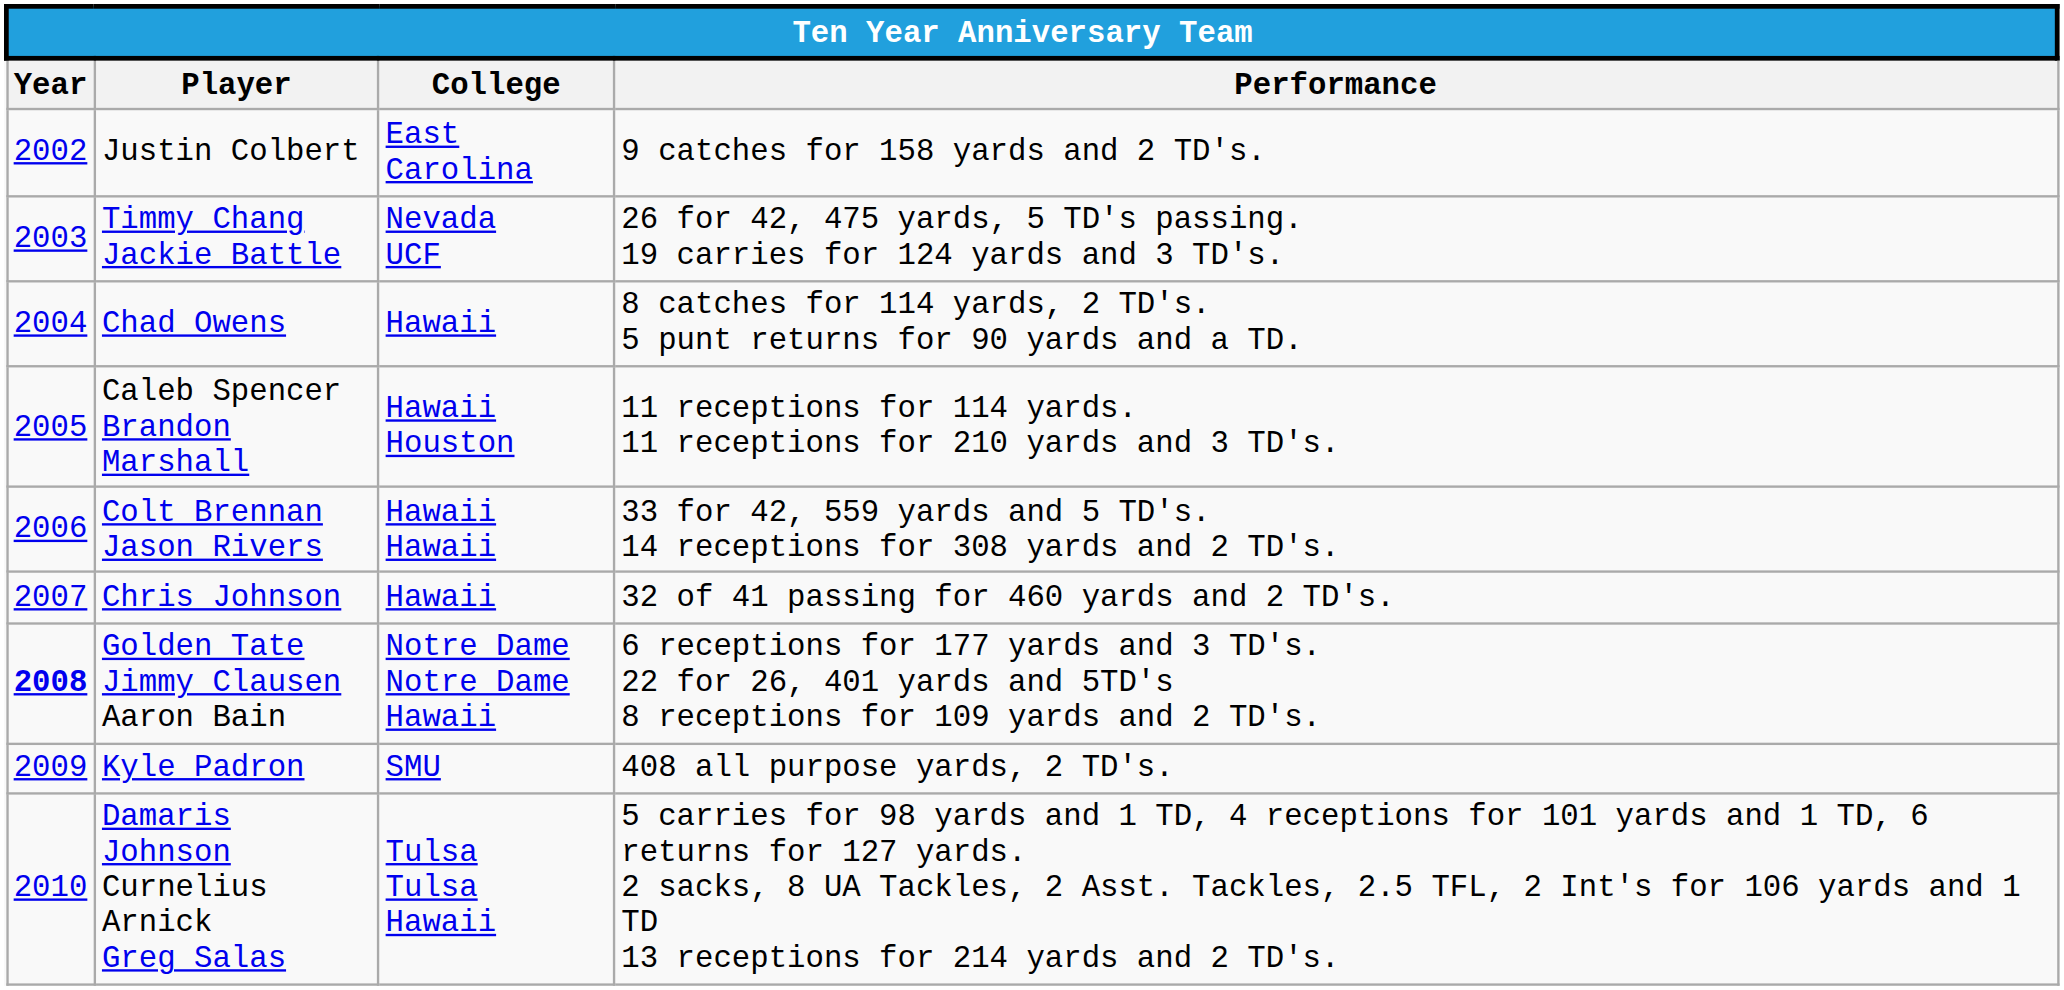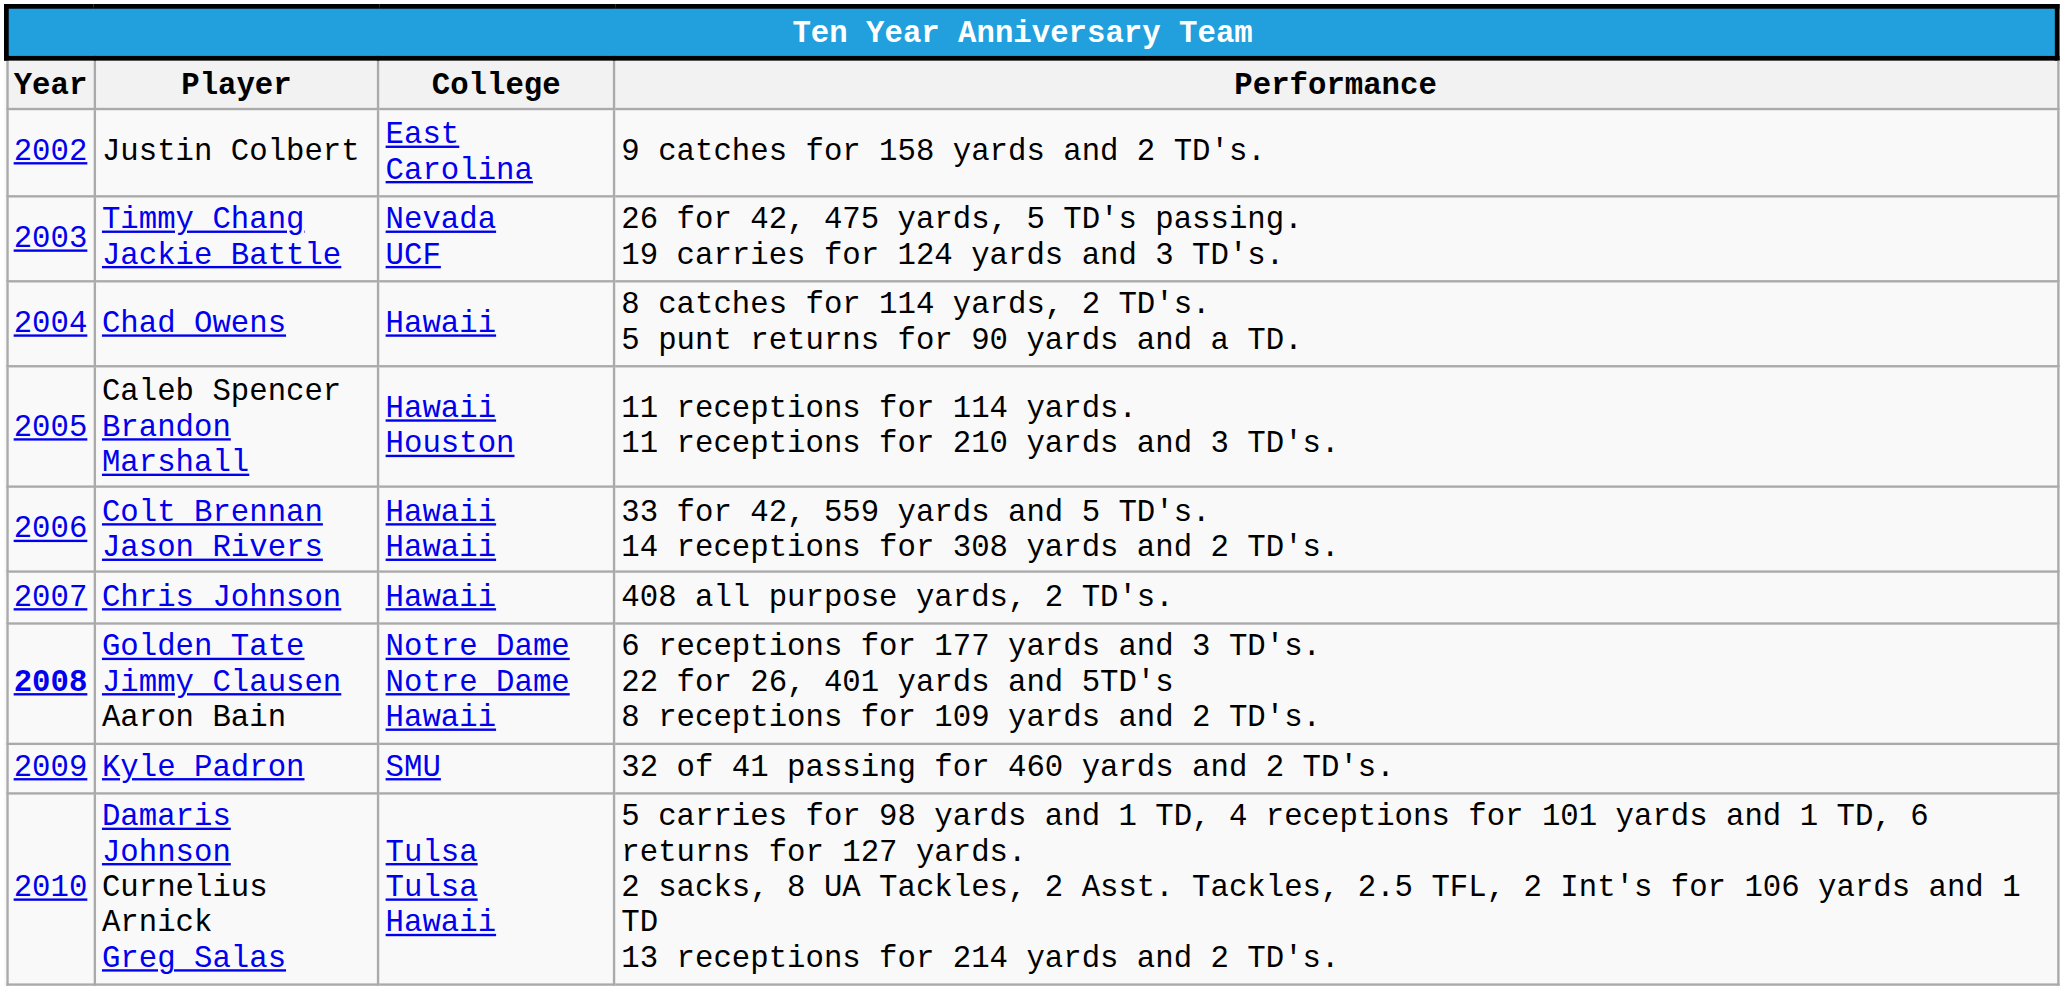 <table class="wikitable mw-collapsible mw-collapsed" style="text-align:left;">
 <tr>
 <th style="background:#21a0dd; color:#ffffff; border: 2px solid #000000;" colspan="4">Ten Year Anniversary Team </th>
 </tr>
 <tr>
 <th>Year</th>
 <th>Player</th>
 <th>College</th>
 <th>Performance</th>
 </tr>
 <tr>
 <td><a href='#'>2002</a></td>
 <td>Justin Colbert</td>
 <td><a href='#'>East Carolina</a></td>
 <td>9 catches for 158 yards and 2 TD's.</td>
 </tr>
 <tr>
 <td><a href='#'>2003</a></td>
 <td><a href='#'>Timmy Chang</a> <br><a href='#'>Jackie Battle</a></td>
 <td><a href='#'>Nevada</a><br><a href='#'>UCF</a></td>
 <td>26 for 42, 475 yards, 5 TD's passing.<br>19 carries for 124 yards and 3 TD's.</td>
 </tr>
 <tr>
 <td><a href='#'>2004</a></td>
 <td><a href='#'>Chad Owens</a></td>
 <td><a href='#'>Hawaii</a></td>
 <td>8 catches for 114 yards, 2 TD's.<br>5 punt returns for 90 yards and a TD.</td>
 </tr>
 <tr>
 <td><a href='#'>2005</a></td>
 <td>Caleb Spencer<br><a href='#'>Brandon Marshall</a></td>
 <td><a href='#'>Hawaii</a><br><a href='#'>Houston</a></td>
 <td>11 receptions for 114 yards.<br>11 receptions for 210 yards and 3 TD's.</td>
 </tr>
 <tr>
 <td><a href='#'>2006</a></td>
 <td><a href='#'>Colt Brennan</a><br><a href='#'>Jason Rivers</a></td>
 <td><a href='#'>Hawaii</a><br><a href='#'>Hawaii</a></td>
 <td>33 for 42, 559 yards and 5 TD's.<br>14 receptions for 308 yards and 2 TD's.</td>
 </tr>
 <tr>
 <td><a href='#'>2007</a></td>
 <td><a href='#'>Chris Johnson</a></td>
 <td><a href='#'>Hawaii</a></td>
-<td>32 of 41 passing for 460 yards and 2 TD's.</td>
+<td>408 all purpose yards, 2 TD's.</td>
 </tr>
 <tr>
 <td><strong><a href='#'>2008</a></strong></td>
 <td><a href='#'>Golden Tate</a><br><a href='#'>Jimmy Clausen</a><br>Aaron Bain</td>
 <td><a href='#'>Notre Dame</a><br><a href='#'>Notre Dame</a><br><a href='#'>Hawaii</a></td>
 <td>6 receptions for 177 yards and 3 TD's.<br>22 for 26, 401 yards and 5TD's<br>8 receptions for 109 yards and 2 TD's.</td>
 </tr>
 <tr>
 <td><a href='#'>2009</a></td>
 <td><a href='#'>Kyle Padron</a></td>
 <td><a href='#'>SMU</a></td>
-<td>408 all purpose yards, 2 TD's.</td>
+<td>32 of 41 passing for 460 yards and 2 TD's.</td>
 </tr>
 <tr>
 <td><a href='#'>2010</a></td>
 <td><a href='#'>Damaris Johnson</a><br>Curnelius Arnick<br><a href='#'>Greg Salas</a></td>
 <td><a href='#'>Tulsa</a><br><a href='#'>Tulsa</a><br><a href='#'>Hawaii</a></td>
 <td>5 carries for 98 yards and 1 TD, 4 receptions for 101 yards and 1 TD, 6 returns for 127 yards.<br>2 sacks, 8 UA Tackles, 2 Asst. Tackles, 2.5 TFL, 2 Int's for 106 yards and 1 TD<br>13 receptions for 214 yards and 2 TD's.</td>
 </tr>
 </table>
